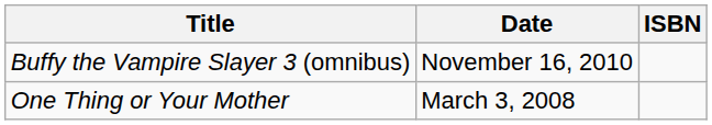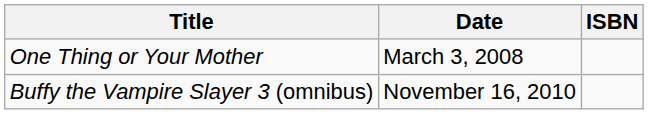 <table class="wikitable">
 <tr>
 <th>Title</th>
 <th>Date</th>
 <th>ISBN</th>
 </tr>
 <tr>
+<td><em>One Thing or Your Mother</em></td>
+<td>March 3, 2008</td>
+<td></td>
+</tr>
+<tr>
 <td><em>Buffy the Vampire Slayer 3</em> (omnibus)</td>
 <td>November 16, 2010</td>
 <td></td>
 </tr>
-<tr>
-<td><em>One Thing or Your Mother</em></td>
-<td>March 3, 2008</td>
-<td></td>
-</tr>
 </table>
